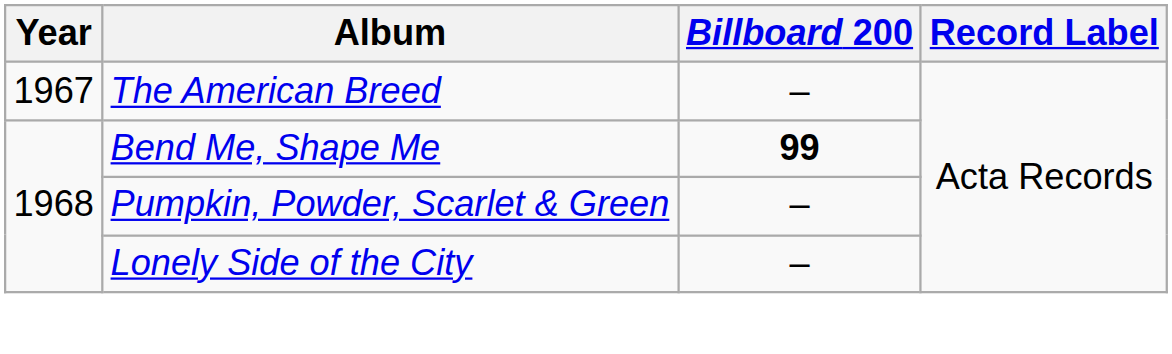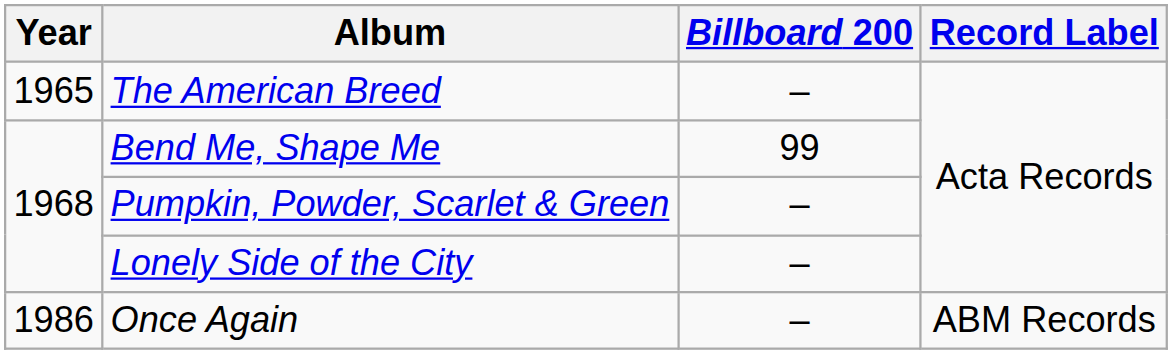 <table class="wikitable" style=text-align:center;>
 <tr>
 <th>Year</th>
 <th>Album</th>
 <th><a href='#'><em>Billboard</em> 200</a></th>
 <th><a href='#'>Record Label</a></th>
 </tr>
 <tr>
-<td>1967</td>
+<td>1965</td>
 <td align=left><em><a href='#'>The American Breed</a></em></td>
 <td>–</td>
 <td rowspan="4">Acta Records</td>
 </tr>
 <tr>
 <td rowspan="3">1968</td>
 <td align=left><em><a href='#'>Bend Me, Shape Me</a></em></td>
-<td><strong>99</strong></td>
+<td>99</td>
 </tr>
 <tr>
 <td align=left><em><a href='#'>Pumpkin, Powder, Scarlet & Green</a></em></td>
 <td>–</td>
 </tr>
 <tr>
 <td align=left><em><a href='#'>Lonely Side of the City</a></em></td>
 <td>–</td>
 </tr>
+<tr>
+<td>1986</td>
+<td align=left><em>Once Again</em></td>
+<td>–</td>
+<td>ABM Records</td>
+</tr>
 </table>
